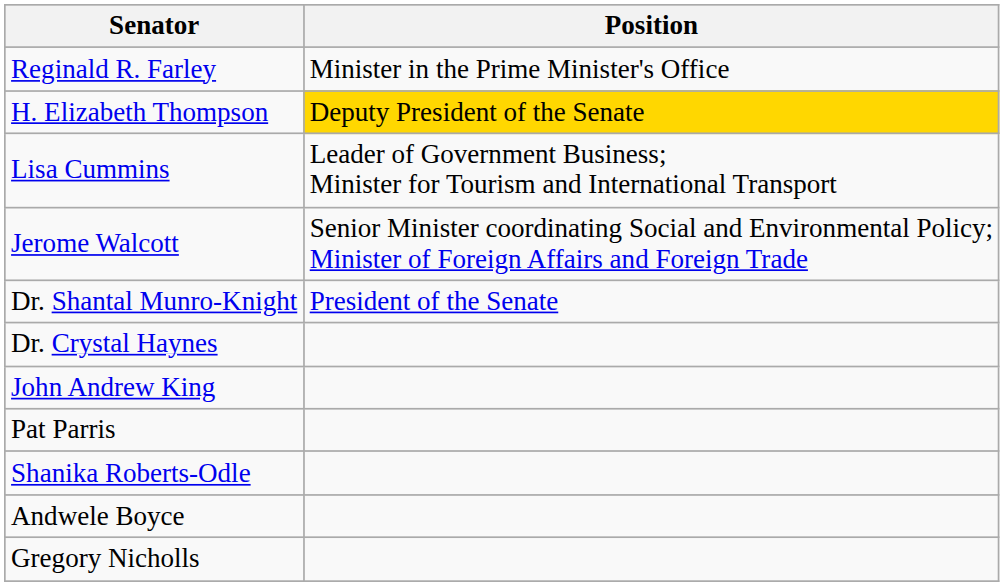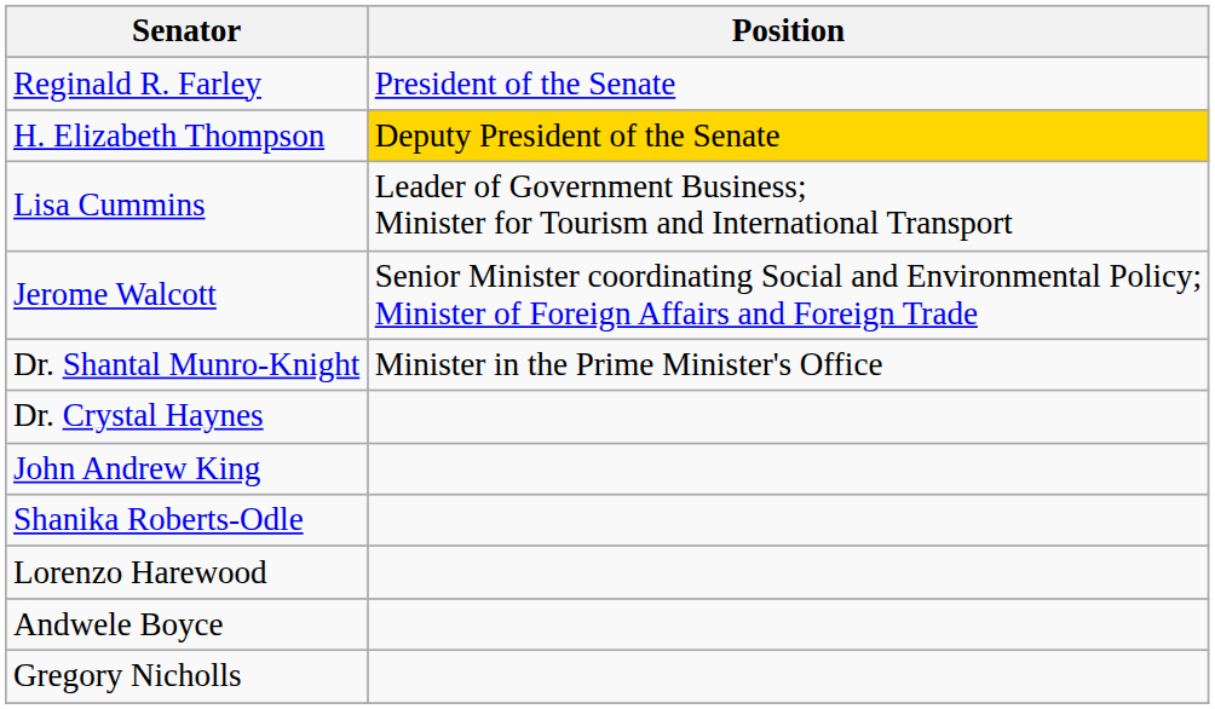 <table class="wikitable">
 <tr>
 <th>Senator</th>
 <th>Position</th>
 </tr>
 <tr>
 <td><a href='#'>Reginald R. Farley</a></td>
-<td>Minister in the Prime Minister's Office</td>
+<td><a href='#'>President of the Senate</a></td>
 </tr>
 <tr>
 <td><a href='#'>H. Elizabeth Thompson</a></td>
 <td style="background: gold;">Deputy President of the Senate</td>
 </tr>
 <tr>
 <td><a href='#'>Lisa Cummins</a></td>
 <td>Leader of Government Business;<br>Minister for Tourism and International Transport</td>
 </tr>
 <tr>
 <td><a href='#'>Jerome Walcott</a></td>
 <td>Senior Minister coordinating Social and Environmental Policy;<br><a href='#'>Minister of Foreign Affairs and Foreign Trade</a></td>
 </tr>
 <tr>
 <td>Dr. <a href='#'>Shantal Munro-Knight</a></td>
-<td><a href='#'>President of the Senate</a></td>
+<td>Minister in the Prime Minister's Office</td>
 </tr>
 <tr>
 <td>Dr. <a href='#'>Crystal Haynes</a></td>
 <td></td>
 </tr>
 <tr>
 <td><a href='#'>John Andrew King</a></td>
 <td></td>
 </tr>
 <tr>
-<td>Pat Parris</td>
+<td><a href='#'>Shanika Roberts-Odle</a></td>
 <td></td>
 </tr>
 <tr>
-<td><a href='#'>Shanika Roberts-Odle</a></td>
+<td>Lorenzo Harewood</td>
 <td></td>
 </tr>
 <tr>
 <td>Andwele Boyce</td>
 <td></td>
 </tr>
 <tr>
 <td>Gregory Nicholls</td>
 <td></td>
 </tr>
 </table>
